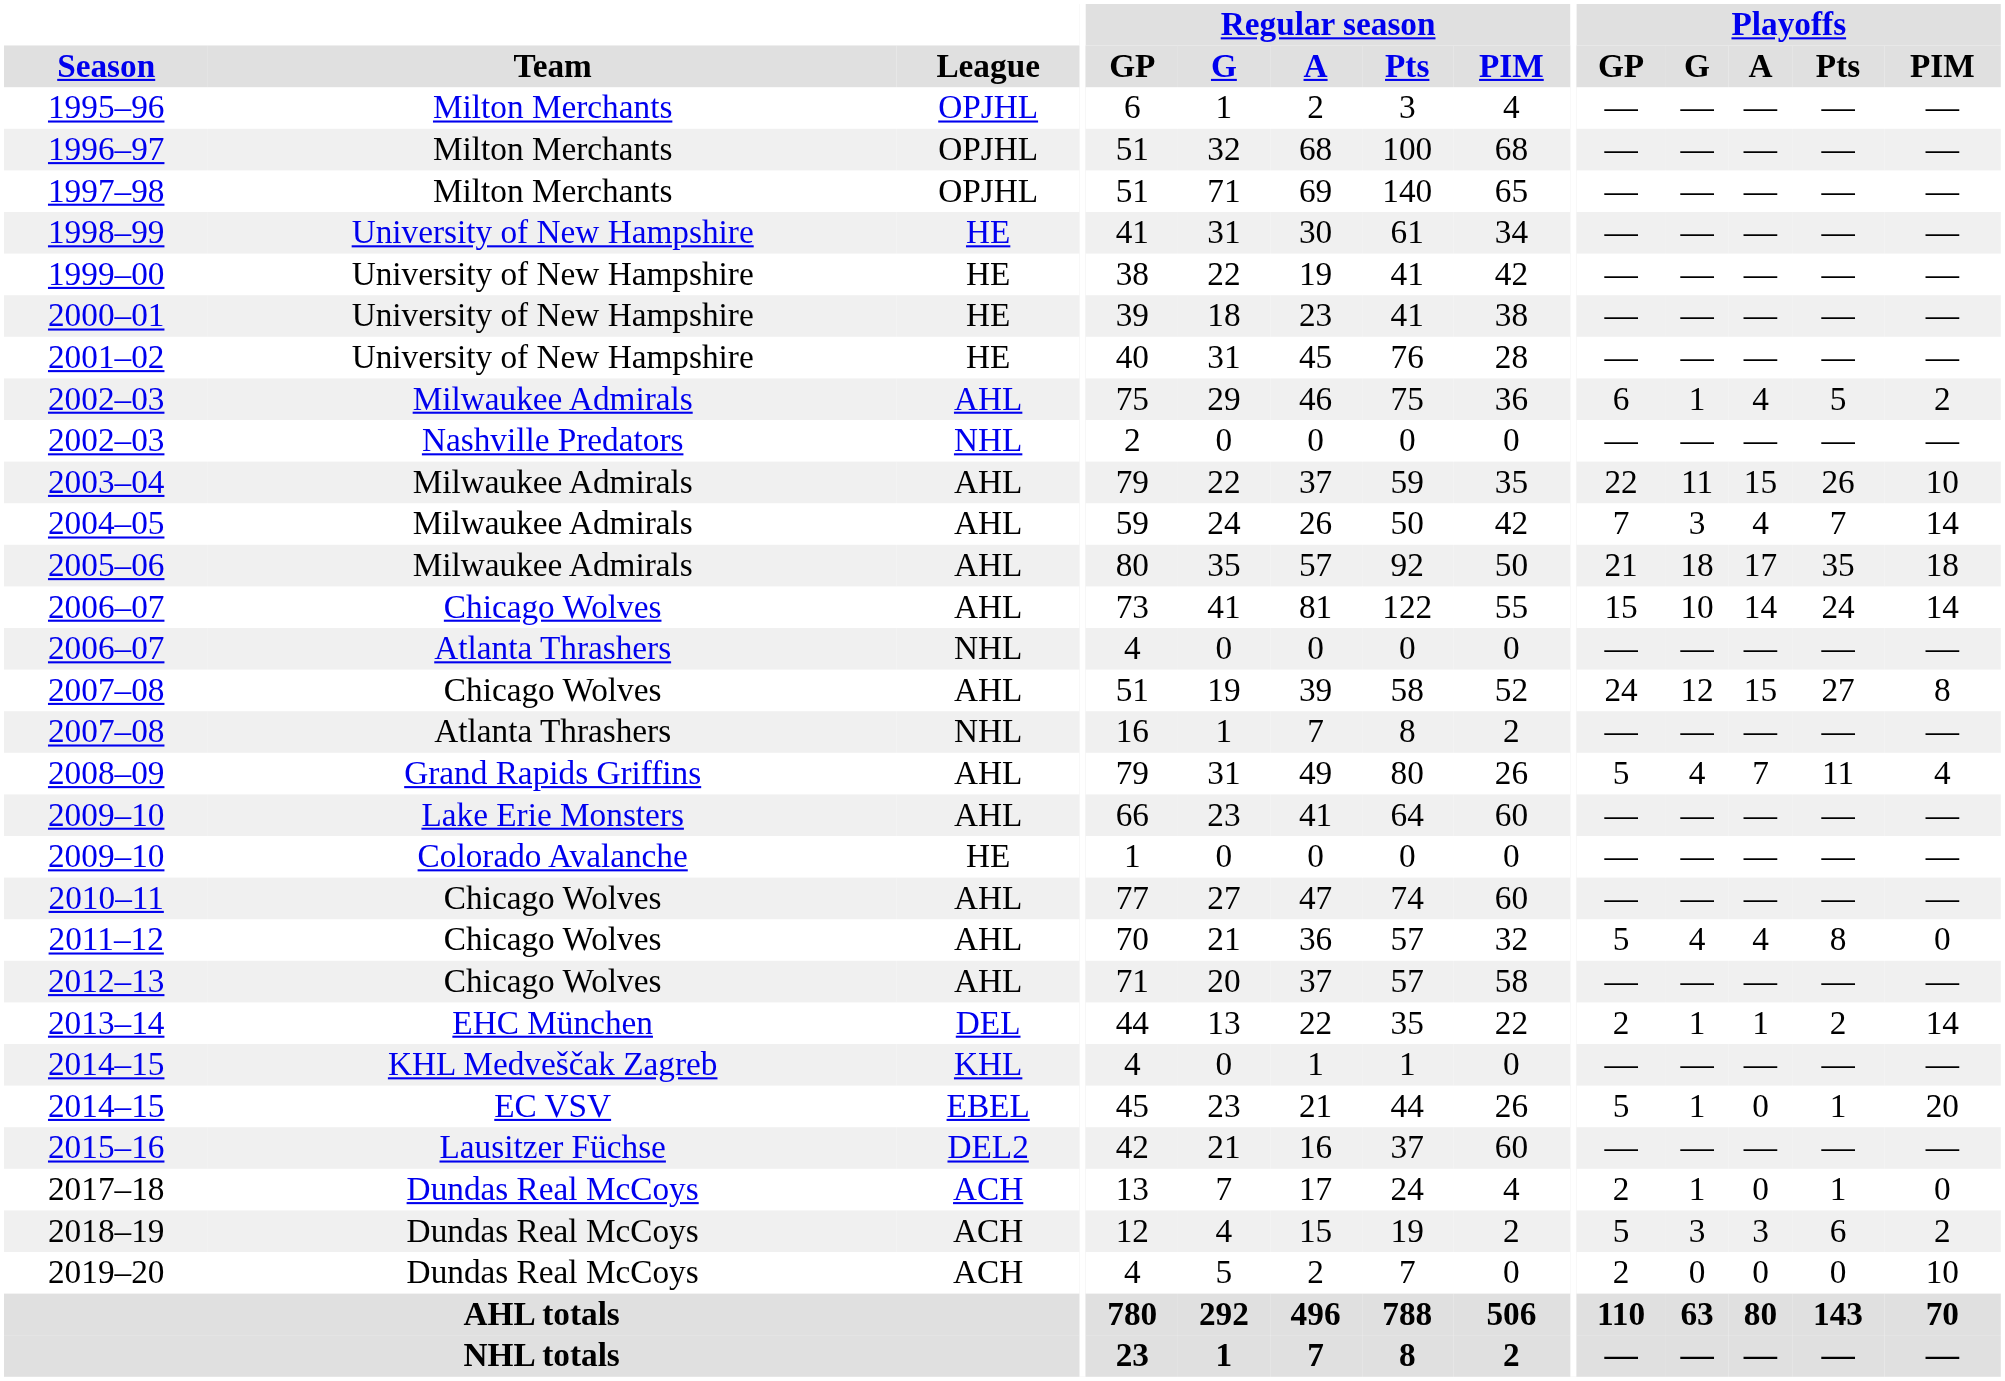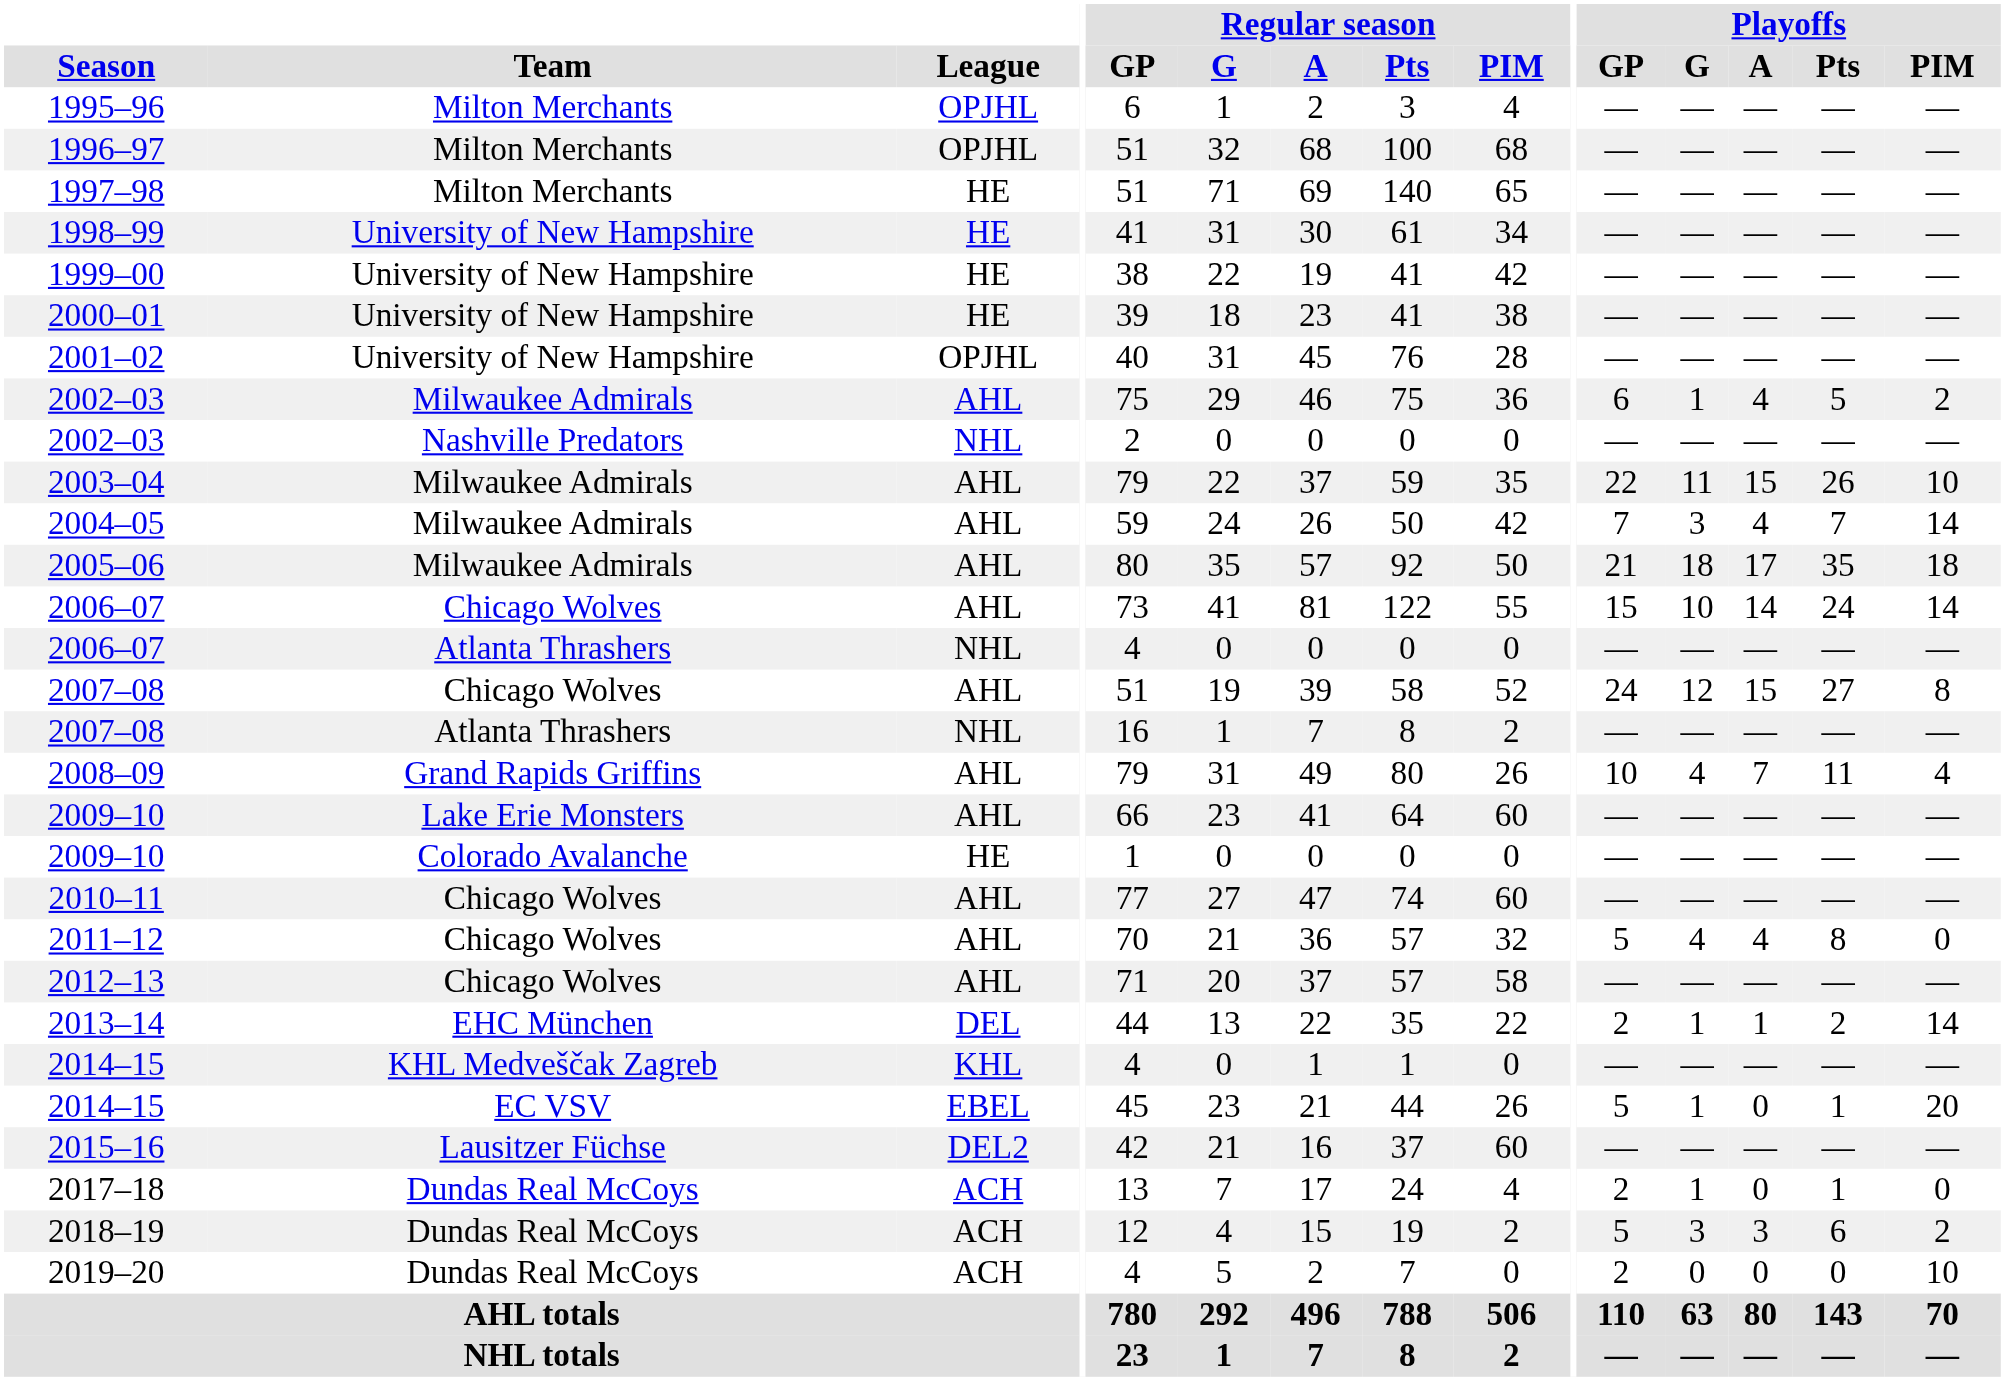 <table border="0" cellpadding="1" cellspacing="0" style="text-align:center; width:60em">
 <tr bgcolor="#e0e0e0">
 <th colspan="3" bgcolor="#ffffff"></th>
 <th rowspan="100" bgcolor="#ffffff"></th>
 <th colspan="5"><a href='#'>Regular season</a></th>
 <th rowspan="100" bgcolor="#ffffff"></th>
 <th colspan="5"><a href='#'>Playoffs</a></th>
 </tr>
 <tr bgcolor="#e0e0e0">
 <th><a href='#'>Season</a></th>
 <th>Team</th>
 <th>League</th>
 <th>GP</th>
 <th><a href='#'>G</a></th>
 <th><a href='#'>A</a></th>
 <th><a href='#'>Pts</a></th>
 <th><a href='#'>PIM</a></th>
 <th>GP</th>
 <th>G</th>
 <th>A</th>
 <th>Pts</th>
 <th>PIM</th>
 </tr>
 <tr>
 <td><a href='#'>1995–96</a></td>
 <td><a href='#'>Milton Merchants</a></td>
 <td><a href='#'>OPJHL</a></td>
 <td>6</td>
 <td>1</td>
 <td>2</td>
 <td>3</td>
 <td>4</td>
 <td>—</td>
 <td>—</td>
 <td>—</td>
 <td>—</td>
 <td>—</td>
 </tr>
 <tr bgcolor="#f0f0f0">
 <td><a href='#'>1996–97</a></td>
 <td>Milton Merchants</td>
 <td>OPJHL</td>
 <td>51</td>
 <td>32</td>
 <td>68</td>
 <td>100</td>
 <td>68</td>
 <td>—</td>
 <td>—</td>
 <td>—</td>
 <td>—</td>
 <td>—</td>
 </tr>
 <tr>
 <td><a href='#'>1997–98</a></td>
 <td>Milton Merchants</td>
-<td>OPJHL</td>
+<td>HE</td>
 <td>51</td>
 <td>71</td>
 <td>69</td>
 <td>140</td>
 <td>65</td>
 <td>—</td>
 <td>—</td>
 <td>—</td>
 <td>—</td>
 <td>—</td>
 </tr>
 <tr bgcolor="#f0f0f0">
 <td><a href='#'>1998–99</a></td>
 <td><a href='#'>University of New Hampshire</a></td>
 <td><a href='#'>HE</a></td>
 <td>41</td>
 <td>31</td>
 <td>30</td>
 <td>61</td>
 <td>34</td>
 <td>—</td>
 <td>—</td>
 <td>—</td>
 <td>—</td>
 <td>—</td>
 </tr>
 <tr>
 <td><a href='#'>1999–00</a></td>
 <td>University of New Hampshire</td>
 <td>HE</td>
 <td>38</td>
 <td>22</td>
 <td>19</td>
 <td>41</td>
 <td>42</td>
 <td>—</td>
 <td>—</td>
 <td>—</td>
 <td>—</td>
 <td>—</td>
 </tr>
 <tr bgcolor="#f0f0f0">
 <td><a href='#'>2000–01</a></td>
 <td>University of New Hampshire</td>
 <td>HE</td>
 <td>39</td>
 <td>18</td>
 <td>23</td>
 <td>41</td>
 <td>38</td>
 <td>—</td>
 <td>—</td>
 <td>—</td>
 <td>—</td>
 <td>—</td>
 </tr>
 <tr>
 <td><a href='#'>2001–02</a></td>
 <td>University of New Hampshire</td>
-<td>HE</td>
+<td>OPJHL</td>
 <td>40</td>
 <td>31</td>
 <td>45</td>
 <td>76</td>
 <td>28</td>
 <td>—</td>
 <td>—</td>
 <td>—</td>
 <td>—</td>
 <td>—</td>
 </tr>
 <tr bgcolor="#f0f0f0">
 <td><a href='#'>2002–03</a></td>
 <td><a href='#'>Milwaukee Admirals</a></td>
 <td><a href='#'>AHL</a></td>
 <td>75</td>
 <td>29</td>
 <td>46</td>
 <td>75</td>
 <td>36</td>
 <td>6</td>
 <td>1</td>
 <td>4</td>
 <td>5</td>
 <td>2</td>
 </tr>
 <tr>
 <td><a href='#'>2002–03</a></td>
 <td><a href='#'>Nashville Predators</a></td>
 <td><a href='#'>NHL</a></td>
 <td>2</td>
 <td>0</td>
 <td>0</td>
 <td>0</td>
 <td>0</td>
 <td>—</td>
 <td>—</td>
 <td>—</td>
 <td>—</td>
 <td>—</td>
 </tr>
 <tr bgcolor="#f0f0f0">
 <td><a href='#'>2003–04</a></td>
 <td>Milwaukee Admirals</td>
 <td>AHL</td>
 <td>79</td>
 <td>22</td>
 <td>37</td>
 <td>59</td>
 <td>35</td>
 <td>22</td>
 <td>11</td>
 <td>15</td>
 <td>26</td>
 <td>10</td>
 </tr>
 <tr>
 <td><a href='#'>2004–05</a></td>
 <td>Milwaukee Admirals</td>
 <td>AHL</td>
 <td>59</td>
 <td>24</td>
 <td>26</td>
 <td>50</td>
 <td>42</td>
 <td>7</td>
 <td>3</td>
 <td>4</td>
 <td>7</td>
 <td>14</td>
 </tr>
 <tr bgcolor="#f0f0f0">
 <td><a href='#'>2005–06</a></td>
 <td>Milwaukee Admirals</td>
 <td>AHL</td>
 <td>80</td>
 <td>35</td>
 <td>57</td>
 <td>92</td>
 <td>50</td>
 <td>21</td>
 <td>18</td>
 <td>17</td>
 <td>35</td>
 <td>18</td>
 </tr>
 <tr>
 <td><a href='#'>2006–07</a></td>
 <td><a href='#'>Chicago Wolves</a></td>
 <td>AHL</td>
 <td>73</td>
 <td>41</td>
 <td>81</td>
 <td>122</td>
 <td>55</td>
 <td>15</td>
 <td>10</td>
 <td>14</td>
 <td>24</td>
 <td>14</td>
 </tr>
 <tr bgcolor="#f0f0f0">
 <td><a href='#'>2006–07</a></td>
 <td><a href='#'>Atlanta Thrashers</a></td>
 <td>NHL</td>
 <td>4</td>
 <td>0</td>
 <td>0</td>
 <td>0</td>
 <td>0</td>
 <td>—</td>
 <td>—</td>
 <td>—</td>
 <td>—</td>
 <td>—</td>
 </tr>
 <tr>
 <td><a href='#'>2007–08</a></td>
 <td>Chicago Wolves</td>
 <td>AHL</td>
 <td>51</td>
 <td>19</td>
 <td>39</td>
 <td>58</td>
 <td>52</td>
 <td>24</td>
 <td>12</td>
 <td>15</td>
 <td>27</td>
 <td>8</td>
 </tr>
 <tr bgcolor="#f0f0f0">
 <td><a href='#'>2007–08</a></td>
 <td>Atlanta Thrashers</td>
 <td>NHL</td>
 <td>16</td>
 <td>1</td>
 <td>7</td>
 <td>8</td>
 <td>2</td>
 <td>—</td>
 <td>—</td>
 <td>—</td>
 <td>—</td>
 <td>—</td>
 </tr>
 <tr>
 <td><a href='#'>2008–09</a></td>
 <td><a href='#'>Grand Rapids Griffins</a></td>
 <td>AHL</td>
 <td>79</td>
 <td>31</td>
 <td>49</td>
 <td>80</td>
 <td>26</td>
-<td>5</td>
+<td>10</td>
 <td>4</td>
 <td>7</td>
 <td>11</td>
 <td>4</td>
 </tr>
 <tr bgcolor="#f0f0f0">
 <td><a href='#'>2009–10</a></td>
 <td><a href='#'>Lake Erie Monsters</a></td>
 <td>AHL</td>
 <td>66</td>
 <td>23</td>
 <td>41</td>
 <td>64</td>
 <td>60</td>
 <td>—</td>
 <td>—</td>
 <td>—</td>
 <td>—</td>
 <td>—</td>
 </tr>
 <tr>
 <td><a href='#'>2009–10</a></td>
 <td><a href='#'>Colorado Avalanche</a></td>
 <td>HE</td>
 <td>1</td>
 <td>0</td>
 <td>0</td>
 <td>0</td>
 <td>0</td>
 <td>—</td>
 <td>—</td>
 <td>—</td>
 <td>—</td>
 <td>—</td>
 </tr>
 <tr bgcolor="#f0f0f0">
 <td><a href='#'>2010–11</a></td>
 <td>Chicago Wolves</td>
 <td>AHL</td>
 <td>77</td>
 <td>27</td>
 <td>47</td>
 <td>74</td>
 <td>60</td>
 <td>—</td>
 <td>—</td>
 <td>—</td>
 <td>—</td>
 <td>—</td>
 </tr>
 <tr>
 <td><a href='#'>2011–12</a></td>
 <td>Chicago Wolves</td>
 <td>AHL</td>
 <td>70</td>
 <td>21</td>
 <td>36</td>
 <td>57</td>
 <td>32</td>
 <td>5</td>
 <td>4</td>
 <td>4</td>
 <td>8</td>
 <td>0</td>
 </tr>
 <tr bgcolor="#f0f0f0">
 <td><a href='#'>2012–13</a></td>
 <td>Chicago Wolves</td>
 <td>AHL</td>
 <td>71</td>
 <td>20</td>
 <td>37</td>
 <td>57</td>
 <td>58</td>
 <td>—</td>
 <td>—</td>
 <td>—</td>
 <td>—</td>
 <td>—</td>
 </tr>
 <tr>
 <td><a href='#'>2013–14</a></td>
 <td><a href='#'>EHC München</a></td>
 <td><a href='#'>DEL</a></td>
 <td>44</td>
 <td>13</td>
 <td>22</td>
 <td>35</td>
 <td>22</td>
 <td>2</td>
 <td>1</td>
 <td>1</td>
 <td>2</td>
 <td>14</td>
 </tr>
 <tr bgcolor="#f0f0f0">
 <td><a href='#'>2014–15</a></td>
 <td><a href='#'>KHL Medveščak Zagreb</a></td>
 <td><a href='#'>KHL</a></td>
 <td>4</td>
 <td>0</td>
 <td>1</td>
 <td>1</td>
 <td>0</td>
 <td>—</td>
 <td>—</td>
 <td>—</td>
 <td>—</td>
 <td>—</td>
 </tr>
 <tr>
 <td><a href='#'>2014–15</a></td>
 <td><a href='#'>EC VSV</a></td>
 <td><a href='#'>EBEL</a></td>
 <td>45</td>
 <td>23</td>
 <td>21</td>
 <td>44</td>
 <td>26</td>
 <td>5</td>
 <td>1</td>
 <td>0</td>
 <td>1</td>
 <td>20</td>
 </tr>
 <tr bgcolor="#f0f0f0">
 <td><a href='#'>2015–16</a></td>
 <td><a href='#'>Lausitzer Füchse</a></td>
 <td><a href='#'>DEL2</a></td>
 <td>42</td>
 <td>21</td>
 <td>16</td>
 <td>37</td>
 <td>60</td>
 <td>—</td>
 <td>—</td>
 <td>—</td>
 <td>—</td>
 <td>—</td>
 </tr>
 <tr>
 <td>2017–18</td>
 <td><a href='#'>Dundas Real McCoys</a></td>
 <td><a href='#'>ACH</a></td>
 <td>13</td>
 <td>7</td>
 <td>17</td>
 <td>24</td>
 <td>4</td>
 <td>2</td>
 <td>1</td>
 <td>0</td>
 <td>1</td>
 <td>0</td>
 </tr>
 <tr bgcolor="#f0f0f0">
 <td>2018–19</td>
 <td>Dundas Real McCoys</td>
 <td>ACH</td>
 <td>12</td>
 <td>4</td>
 <td>15</td>
 <td>19</td>
 <td>2</td>
 <td>5</td>
 <td>3</td>
 <td>3</td>
 <td>6</td>
 <td>2</td>
 </tr>
 <tr>
 <td>2019–20</td>
 <td>Dundas Real McCoys</td>
 <td>ACH</td>
 <td>4</td>
 <td>5</td>
 <td>2</td>
 <td>7</td>
 <td>0</td>
 <td>2</td>
 <td>0</td>
 <td>0</td>
 <td>0</td>
 <td>10</td>
 </tr>
 <tr bgcolor="#e0e0e0">
 <th colspan="3">AHL totals</th>
 <th>780</th>
 <th>292</th>
 <th>496</th>
 <th>788</th>
 <th>506</th>
 <th>110</th>
 <th>63</th>
 <th>80</th>
 <th>143</th>
 <th>70</th>
 </tr>
 <tr bgcolor="#e0e0e0">
 <th colspan="3">NHL totals</th>
 <th>23</th>
 <th>1</th>
 <th>7</th>
 <th>8</th>
 <th>2</th>
 <th>—</th>
 <th>—</th>
 <th>—</th>
 <th>—</th>
 <th>—</th>
 </tr>
 </table>
